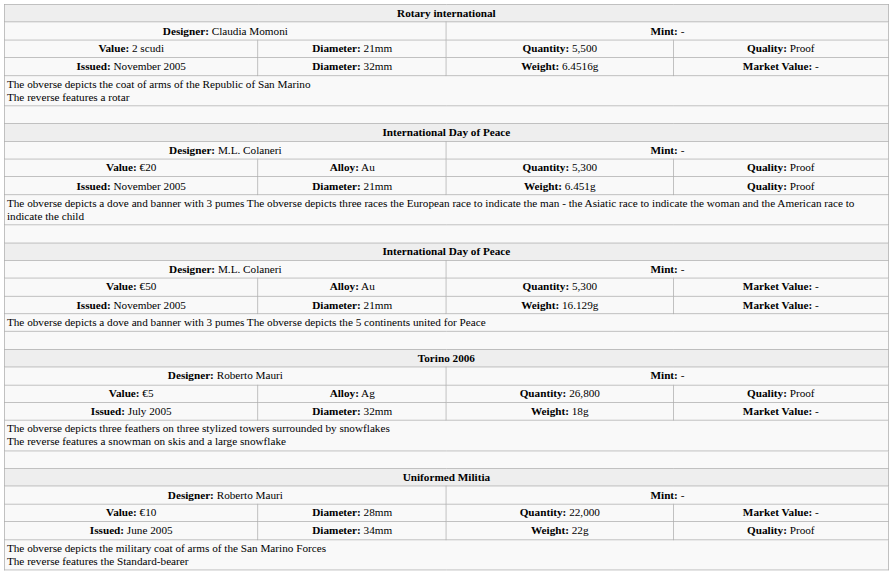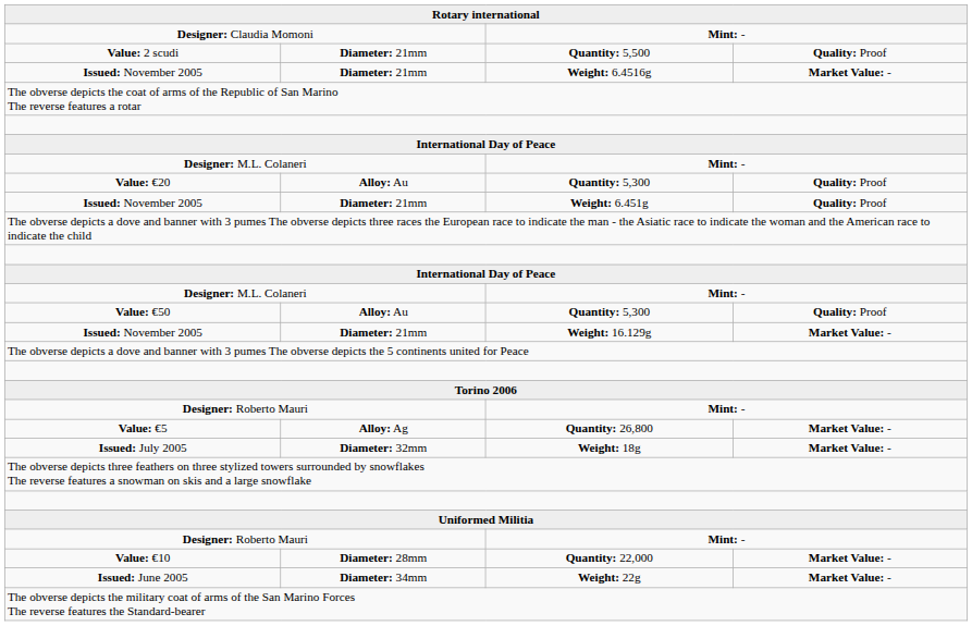 <table class="wikitable" width="100%">
 <tr>
 <th colspan="4" align=center style="background:#eeeeee;">Rotary international</th>
 </tr>
 <tr>
 <td colspan="2" width="50%" align=center><strong>Designer:</strong>	Claudia Momoni</td>
 <td colspan="2" width="50%" align=center><strong>Mint:</strong> -</td>
 </tr>
 <tr>
 <td align=center><strong>Value:</strong>	2 scudi</td>
 <td align=center><strong>Diameter:</strong>	21mm</td>
 <td align=center><strong>Quantity:</strong>	5,500</td>
 <td align=center><strong>Quality:</strong>	Proof</td>
 </tr>
 <tr>
 <td align=center><strong>Issued:</strong>	November 2005</td>
-<td align=center><strong>Diameter:</strong>	32mm</td>
+<td align=center><strong>Diameter:</strong>	21mm</td>
 <td align=center><strong>Weight:</strong>	6.4516g</td>
 <td align=center><strong>Market Value:</strong>	-</td>
 </tr>
 <tr>
 <td colspan="4" align=left>The obverse depicts the coat of arms of the Republic of San Marino<br>The reverse features a rotar</td>
 </tr>
 <tr>
 <td colspan="4" align=left> </td>
 </tr>
 <tr>
 <th colspan="4" align=center style="background:#eeeeee;">International Day of Peace</th>
 </tr>
 <tr>
 <td colspan="2" width="50%" align=center><strong>Designer:</strong>	M.L. Colaneri</td>
 <td colspan="2" width="50%" align=center><strong>Mint:</strong> -</td>
 </tr>
 <tr>
 <td align=center><strong>Value:</strong>	€20</td>
 <td align=center><strong>Alloy:</strong>	Au</td>
 <td align=center><strong>Quantity:</strong>	5,300</td>
 <td align=center><strong>Quality:</strong>	Proof</td>
 </tr>
 <tr>
 <td align=center><strong>Issued:</strong>	November 2005</td>
 <td align=center><strong>Diameter:</strong>	21mm</td>
 <td align=center><strong>Weight:</strong>	6.451g</td>
 <td align=center><strong>Quality:</strong>	Proof</td>
 </tr>
 <tr>
 <td colspan="4" align=left>The obverse depicts a dove and banner with 3 pumes	The obverse depicts three races the European race to indicate the man - the Asiatic race to indicate the woman and the American race to indicate the child</td>
 </tr>
 <tr>
 <td colspan="4" align=left> </td>
 </tr>
 <tr>
 <th colspan="4" align=center style="background:#eeeeee;">International Day of Peace</th>
 </tr>
 <tr>
 <td colspan="2" width="50%" align=center><strong>Designer:</strong>	M.L. Colaneri</td>
 <td colspan="2" width="50%" align=center><strong>Mint:</strong> -</td>
 </tr>
 <tr>
 <td align=center><strong>Value:</strong>	€50</td>
 <td align=center><strong>Alloy:</strong>	Au</td>
 <td align=center><strong>Quantity:</strong>	5,300</td>
-<td align=center><strong>Market Value:</strong>	-</td>
+<td align=center><strong>Quality:</strong>	Proof</td>
 </tr>
 <tr>
 <td align=center><strong>Issued:</strong>	November 2005</td>
 <td align=center><strong>Diameter:</strong>	21mm</td>
 <td align=center><strong>Weight:</strong>	16.129g</td>
 <td align=center><strong>Market Value:</strong>	-</td>
 </tr>
 <tr>
 <td colspan="4" align=left>The obverse depicts a dove and banner with 3 pumes	The obverse depicts the 5 continents united for Peace</td>
 </tr>
 <tr>
 <td colspan="4" align=left> </td>
 </tr>
 <tr>
 <th colspan="4" align=center style="background:#eeeeee;">Torino 2006</th>
 </tr>
 <tr>
 <td colspan="2" width="50%" align=center><strong>Designer:</strong>	Roberto Mauri</td>
 <td colspan="2" width="50%" align=center><strong>Mint:</strong> -</td>
 </tr>
 <tr>
 <td align=center><strong>Value:</strong>	€5</td>
 <td align=center><strong>Alloy:</strong>	Ag</td>
 <td align=center><strong>Quantity:</strong>	26,800</td>
-<td align=center><strong>Quality:</strong>	Proof</td>
+<td align=center><strong>Market Value:</strong>	-</td>
 </tr>
 <tr>
 <td align=center><strong>Issued:</strong>	July 2005</td>
 <td align=center><strong>Diameter:</strong>	32mm</td>
 <td align=center><strong>Weight:</strong>	18g</td>
 <td align=center><strong>Market Value:</strong>	-</td>
 </tr>
 <tr>
 <td colspan="4" align=left>The obverse depicts three feathers on three stylized towers surrounded by snowflakes<br>The reverse features a snowman on skis and a large snowflake</td>
 </tr>
 <tr>
 <td colspan="4" align=left> </td>
 </tr>
 <tr>
 <th colspan="4" align=center style="background:#eeeeee;">Uniformed Militia</th>
 </tr>
 <tr>
 <td colspan="2" width="50%" align=center><strong>Designer:</strong>	Roberto Mauri</td>
 <td colspan="2" width="50%" align=center><strong>Mint:</strong> -</td>
 </tr>
 <tr>
 <td align=center><strong>Value:</strong>	€10</td>
 <td align=center><strong>Diameter:</strong>	28mm</td>
 <td align=center><strong>Quantity:</strong>	22,000</td>
 <td align=center><strong>Market Value:</strong>	-</td>
 </tr>
 <tr>
 <td align=center><strong>Issued:</strong>	June 2005</td>
 <td align=center><strong>Diameter:</strong>	34mm</td>
 <td align=center><strong>Weight:</strong>	22g</td>
-<td align=center><strong>Quality:</strong>	Proof</td>
+<td align=center><strong>Market Value:</strong>	-</td>
 </tr>
 <tr>
 <td colspan="4" align=left>The obverse depicts the military coat of arms of the San Marino Forces<br>The reverse features the Standard-bearer</td>
 </tr>
 </table>
